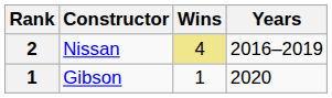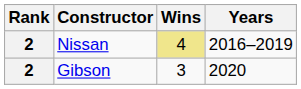 <table class="wikitable">
 <tr>
 <th>Rank</th>
 <th>Constructor</th>
 <th>Wins</th>
 <th>Years</th>
 </tr>
 <tr>
 <th>2</th>
 <td> <a href='#'>Nissan</a></td>
 <td align=center style="background: khaki;">4</td>
 <td>2016–2019</td>
 </tr>
 <tr>
-<th>1</th>
+<th>2</th>
 <td> <a href='#'>Gibson</a></td>
-<td align=center>1</td>
+<td align=center>3</td>
 <td>2020</td>
 </tr>
 </table>
